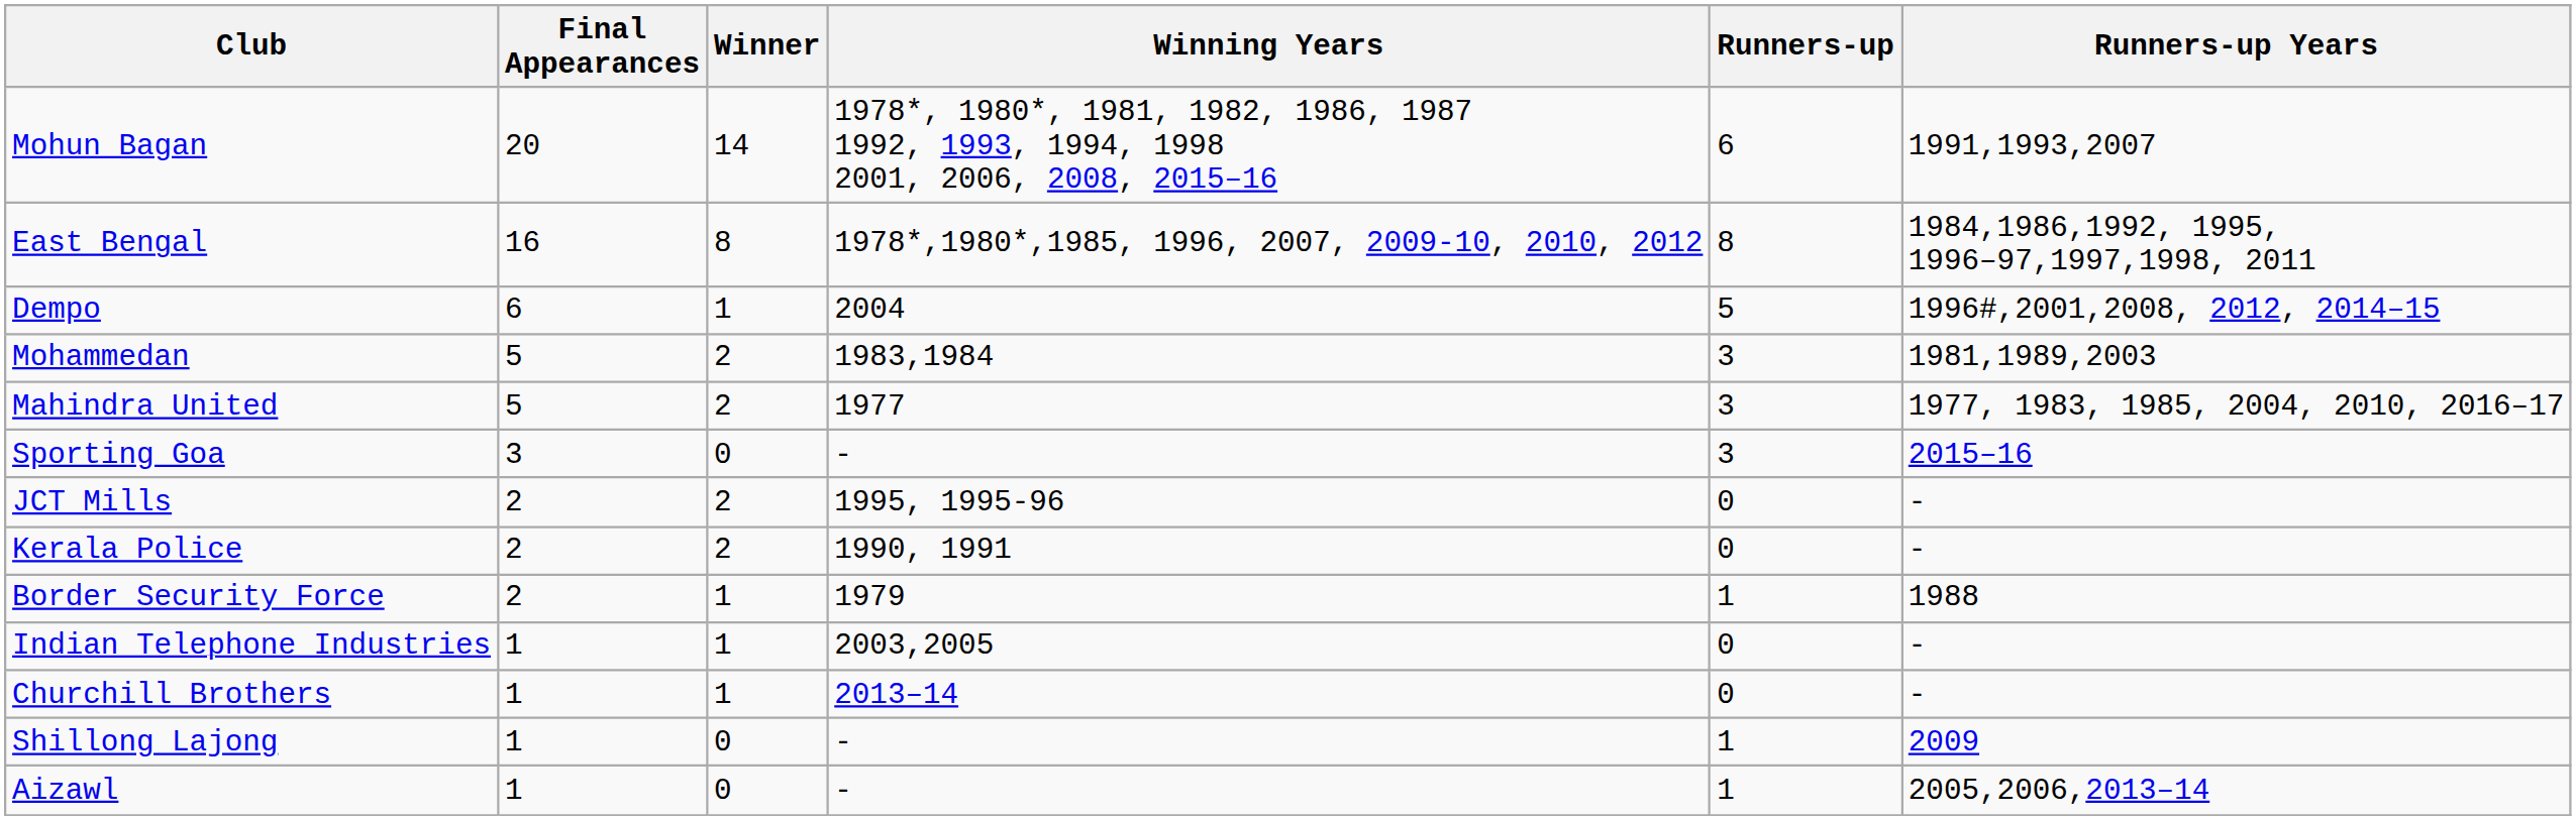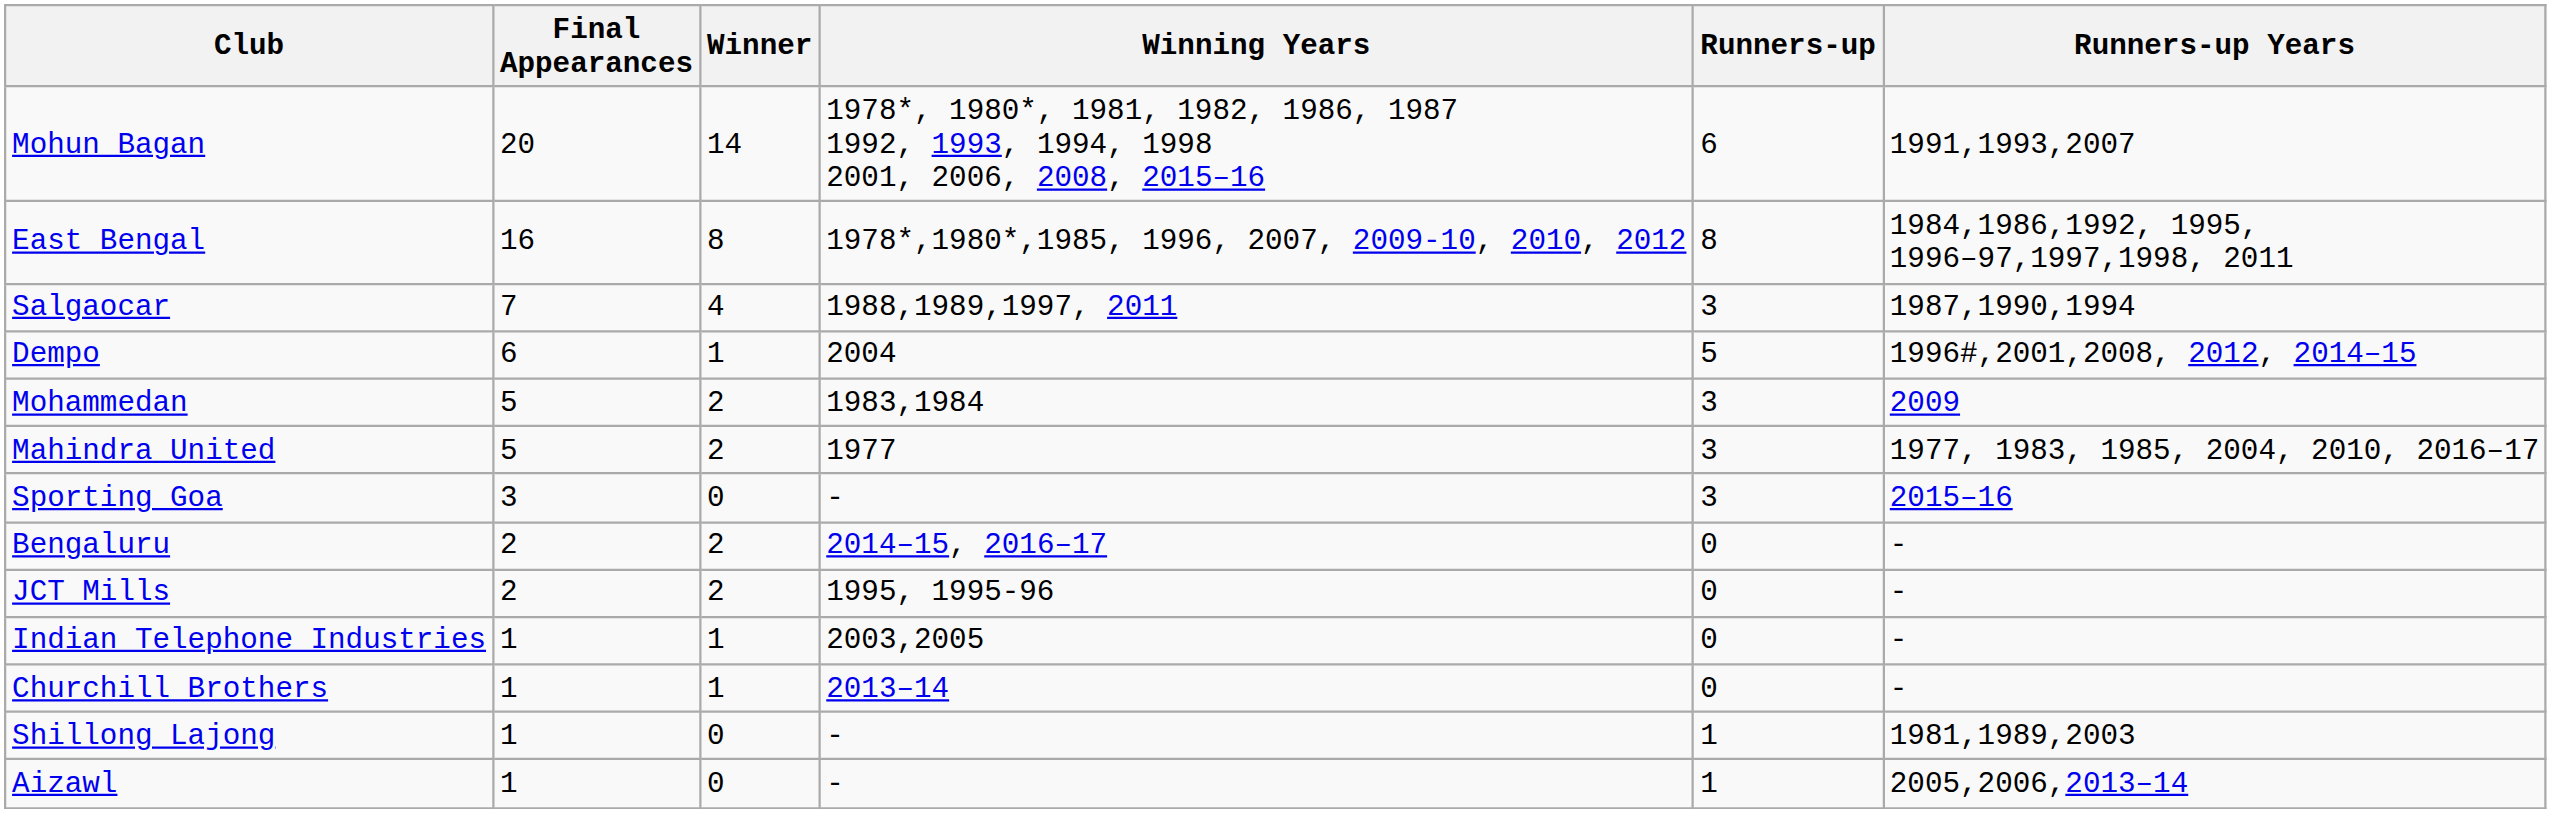 <table class="wikitable sortable" style="text-align: left;">
 <tr>
 <th>Club</th>
 <th>Final<br>Appearances</th>
 <th>Winner</th>
 <th>Winning Years</th>
 <th>Runners-up</th>
 <th>Runners-up Years</th>
 </tr>
 <tr>
 <td><a href='#'>Mohun Bagan</a></td>
 <td>20</td>
 <td>14</td>
 <td>1978*, 1980*, 1981, 1982, 1986, 1987<br>1992, <a href='#'>1993</a>, 1994, 1998<br>2001, 2006, <a href='#'>2008</a>, <a href='#'>2015–16</a></td>
 <td>6</td>
 <td>1991,1993,2007</td>
 </tr>
 <tr>
 <td><a href='#'>East Bengal</a></td>
 <td>16</td>
 <td>8</td>
 <td>1978*,1980*,1985, 1996, 2007, <a href='#'>2009-10</a>, <a href='#'>2010</a>, <a href='#'>2012</a></td>
 <td>8</td>
 <td>1984,1986,1992, 1995,<br>1996–97,1997,1998, 2011</td>
 </tr>
 <tr>
+<td><a href='#'>Salgaocar</a></td>
+<td>7</td>
+<td>4</td>
+<td>1988,1989,1997, <a href='#'>2011</a></td>
+<td>3</td>
+<td>1987,1990,1994</td>
+</tr>
+<tr>
 <td><a href='#'>Dempo</a></td>
 <td>6</td>
 <td>1</td>
 <td>2004</td>
 <td>5</td>
 <td>1996#,2001,2008, <a href='#'>2012</a>, <a href='#'>2014–15</a></td>
 </tr>
 <tr>
 <td><a href='#'>Mohammedan</a></td>
 <td>5</td>
 <td>2</td>
 <td>1983,1984</td>
 <td>3</td>
-<td>1981,1989,2003</td>
+<td><a href='#'>2009</a></td>
 </tr>
 <tr>
 <td><a href='#'>Mahindra United</a></td>
 <td>5</td>
 <td>2</td>
 <td>1977</td>
 <td>3</td>
 <td>1977, 1983, 1985, 2004, 2010, 2016–17</td>
 </tr>
 <tr>
 <td><a href='#'>Sporting Goa</a></td>
 <td>3</td>
 <td>0</td>
 <td>-</td>
 <td>3</td>
 <td><a href='#'>2015–16</a></td>
 </tr>
 <tr>
+<td><a href='#'>Bengaluru</a></td>
+<td>2</td>
+<td>2</td>
+<td><a href='#'>2014–15</a>, <a href='#'>2016–17</a></td>
+<td>0</td>
+<td ->-</td>
+</tr>
+<tr>
 <td><a href='#'>JCT Mills</a></td>
 <td>2</td>
 <td>2</td>
 <td>1995, 1995-96</td>
 <td>0</td>
 <td>-</td>
-</tr>
-<tr>
-<td><a href='#'>Kerala Police</a></td>
-<td>2</td>
-<td>2</td>
-<td>1990, 1991</td>
-<td>0</td>
-<td>-</td>
-</tr>
-<tr>
-<td><a href='#'>Border Security Force</a></td>
-<td>2</td>
-<td>1</td>
-<td>1979</td>
-<td>1</td>
-<td>1988</td>
 </tr>
 <tr>
 <td><a href='#'>Indian Telephone Industries</a></td>
 <td>1</td>
 <td>1</td>
 <td>2003,2005</td>
 <td>0</td>
 <td>-</td>
 </tr>
 <tr>
 <td><a href='#'>Churchill Brothers</a></td>
 <td>1</td>
 <td>1</td>
 <td><a href='#'>2013–14</a></td>
 <td>0</td>
 <td>-</td>
 </tr>
 <tr>
 <td><a href='#'>Shillong Lajong</a></td>
 <td>1</td>
 <td>0</td>
 <td>-</td>
 <td>1</td>
-<td><a href='#'>2009</a></td>
+<td>1981,1989,2003</td>
 </tr>
 <tr>
 <td><a href='#'>Aizawl</a></td>
 <td>1</td>
 <td>0</td>
 <td>-</td>
 <td>1</td>
 <td>2005,2006,<a href='#'>2013–14</a></td>
 </tr>
 </table>
